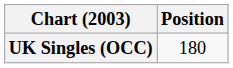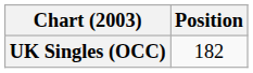 <table class="wikitable plainrowheaders" style="text-align:center">
 <tr>
 <th scope="col">Chart (2003)</th>
 <th scope="col">Position</th>
 </tr>
 <tr>
 <th scope="row">UK Singles (OCC)</th>
-<td>180</td>
+<td>182</td>
 </tr>
 </table>
